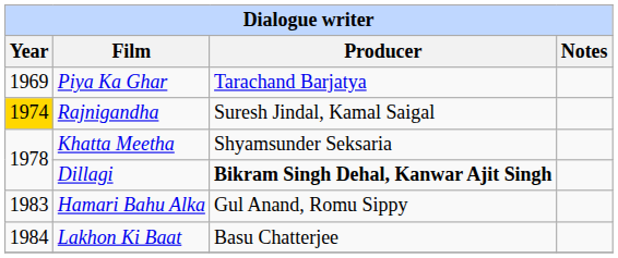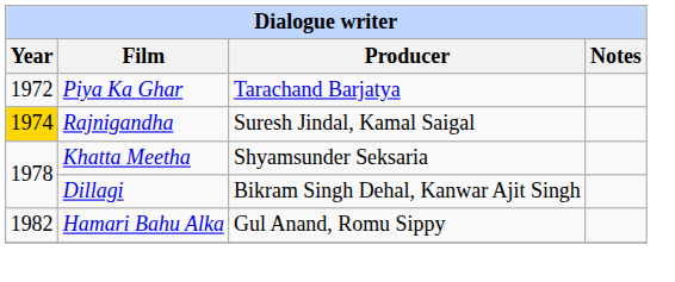 <table class="wikitable">
 <tr>
 <th colspan="4" style="background:#bfd7ff">Dialogue writer</th>
 </tr>
 <tr>
 <th>Year</th>
 <th>Film</th>
 <th>Producer</th>
 <th>Notes</th>
 </tr>
 <tr>
-<td>1969</td>
+<td>1972</td>
 <td><em><a href='#'>Piya Ka Ghar</a></em></td>
 <td><a href='#'>Tarachand Barjatya</a></td>
 <td></td>
 </tr>
 <tr>
 <td style="background: gold;">1974</td>
 <td><em><a href='#'>Rajnigandha</a></em></td>
 <td>Suresh Jindal, Kamal Saigal</td>
 <td></td>
 </tr>
 <tr>
 <td rowspan="2">1978</td>
 <td><em><a href='#'>Khatta Meetha</a></em></td>
 <td>Shyamsunder Seksaria</td>
 <td></td>
 </tr>
 <tr>
 <td><em><a href='#'>Dillagi</a></em></td>
-<td><strong>Bikram Singh Dehal, Kanwar Ajit Singh</strong></td>
+<td>Bikram Singh Dehal, Kanwar Ajit Singh</td>
 <td></td>
 </tr>
 <tr>
-<td>1983</td>
+<td>1982</td>
 <td><em><a href='#'>Hamari Bahu Alka</a></em></td>
 <td>Gul Anand, Romu Sippy</td>
 <td></td>
 </tr>
 <tr>
-<td>1984</td>
-<td><em><a href='#'>Lakhon Ki Baat</a></em></td>
-<td>Basu Chatterjee</td>
-<td></td>
-</tr>
-<tr>
 </tr>
 </table>
